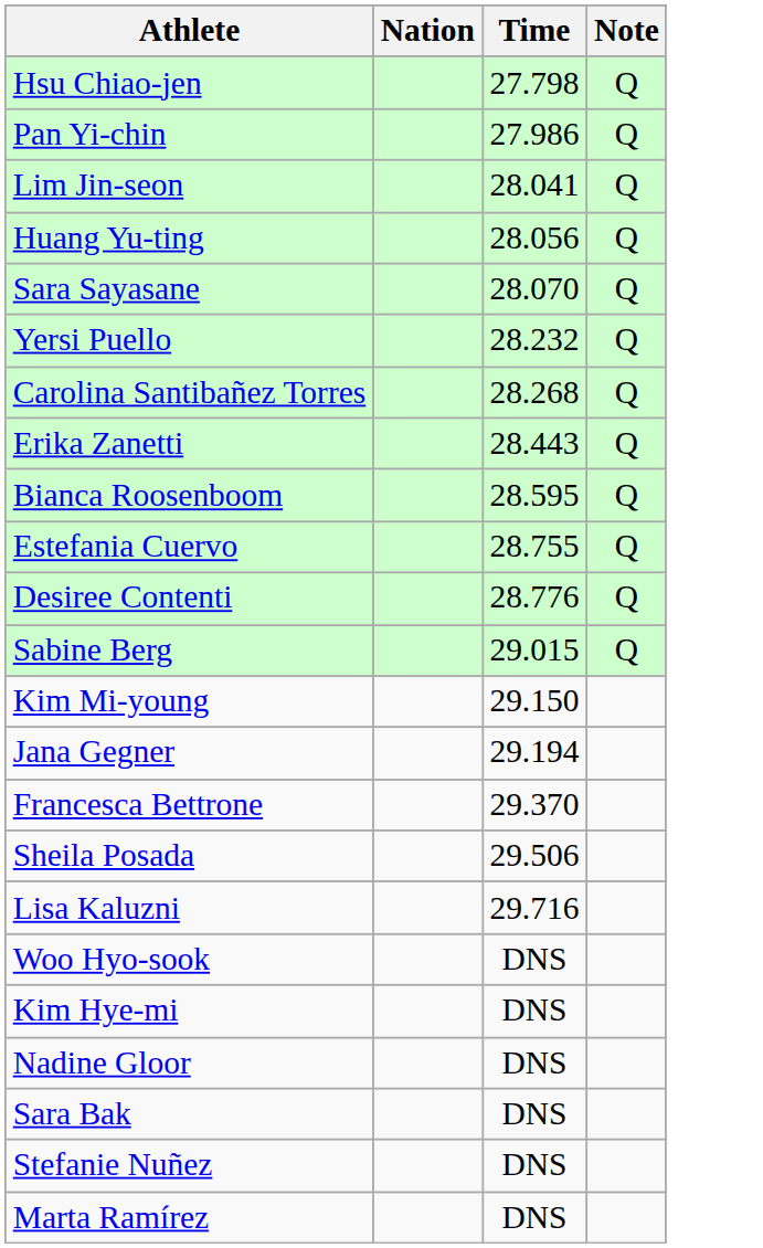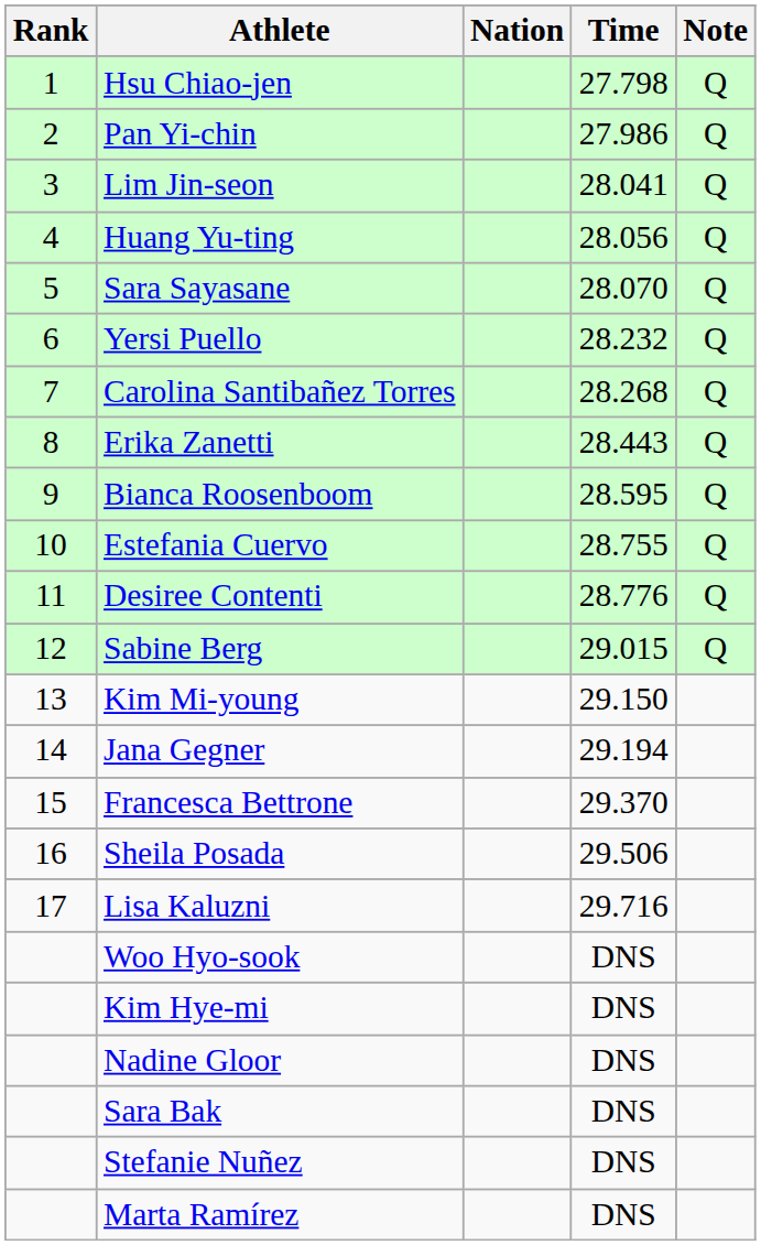 <table class="wikitable sortable" style="text-align:center">
 <tr>
+<th>Rank</th>
 <th>Athlete</th>
 <th>Nation</th>
 <th>Time</th>
 <th>Note</th>
 </tr>
 <tr bgcolor=ccffcc>
+<td>1</td>
 <td align=left><a href='#'>Hsu Chiao-jen</a></td>
 <td align=left></td>
 <td>27.798</td>
 <td>Q</td>
 </tr>
 <tr bgcolor=ccffcc>
+<td>2</td>
 <td align=left><a href='#'>Pan Yi-chin</a></td>
 <td align=left></td>
 <td>27.986</td>
 <td>Q</td>
 </tr>
 <tr bgcolor=ccffcc>
+<td>3</td>
 <td align=left><a href='#'>Lim Jin-seon</a></td>
 <td align=left></td>
 <td>28.041</td>
 <td>Q</td>
 </tr>
 <tr bgcolor=ccffcc>
+<td>4</td>
 <td align=left><a href='#'>Huang Yu-ting</a></td>
 <td align=left></td>
 <td>28.056</td>
 <td>Q</td>
 </tr>
 <tr bgcolor=ccffcc>
+<td>5</td>
 <td align=left><a href='#'>Sara Sayasane</a></td>
 <td align=left></td>
 <td>28.070</td>
 <td>Q</td>
 </tr>
 <tr bgcolor=ccffcc>
+<td>6</td>
 <td align=left><a href='#'>Yersi Puello</a></td>
 <td align=left></td>
 <td>28.232</td>
 <td>Q</td>
 </tr>
 <tr bgcolor=ccffcc>
+<td>7</td>
 <td align=left><a href='#'>Carolina Santibañez Torres</a></td>
 <td align=left></td>
 <td>28.268</td>
 <td>Q</td>
 </tr>
 <tr bgcolor=ccffcc>
+<td>8</td>
 <td align=left><a href='#'>Erika Zanetti</a></td>
 <td align=left></td>
 <td>28.443</td>
 <td>Q</td>
 </tr>
 <tr bgcolor=ccffcc>
+<td>9</td>
 <td align=left><a href='#'>Bianca Roosenboom</a></td>
 <td align=left></td>
 <td>28.595</td>
 <td>Q</td>
 </tr>
 <tr bgcolor=ccffcc>
+<td>10</td>
 <td align=left><a href='#'>Estefania Cuervo</a></td>
 <td align=left></td>
 <td>28.755</td>
 <td>Q</td>
 </tr>
 <tr bgcolor=ccffcc>
+<td>11</td>
 <td align=left><a href='#'>Desiree Contenti</a></td>
 <td align=left></td>
 <td>28.776</td>
 <td>Q</td>
 </tr>
 <tr bgcolor=ccffcc>
+<td>12</td>
 <td align=left><a href='#'>Sabine Berg</a></td>
 <td align=left></td>
 <td>29.015</td>
 <td>Q</td>
 </tr>
 <tr>
+<td>13</td>
 <td align=left><a href='#'>Kim Mi-young</a></td>
 <td align=left></td>
 <td>29.150</td>
 <td></td>
 </tr>
 <tr>
+<td>14</td>
 <td align=left><a href='#'>Jana Gegner</a></td>
 <td align=left></td>
 <td>29.194</td>
 <td></td>
 </tr>
 <tr>
+<td>15</td>
 <td align=left><a href='#'>Francesca Bettrone</a></td>
 <td align=left></td>
 <td>29.370</td>
 <td></td>
 </tr>
 <tr>
+<td>16</td>
 <td align=left><a href='#'>Sheila Posada</a></td>
 <td align=left></td>
 <td>29.506</td>
 <td></td>
 </tr>
 <tr>
+<td>17</td>
 <td align=left><a href='#'>Lisa Kaluzni</a></td>
 <td align=left></td>
 <td>29.716</td>
 <td></td>
 </tr>
 <tr>
+<td></td>
 <td align=left><a href='#'>Woo Hyo-sook</a></td>
 <td align=left></td>
 <td>DNS</td>
 <td></td>
 </tr>
 <tr>
+<td></td>
 <td align=left><a href='#'>Kim Hye-mi</a></td>
 <td align=left></td>
 <td>DNS</td>
 <td></td>
 </tr>
 <tr>
+<td></td>
 <td align=left><a href='#'>Nadine Gloor</a></td>
 <td align=left></td>
 <td>DNS</td>
 <td></td>
 </tr>
 <tr>
+<td></td>
 <td align=left><a href='#'>Sara Bak</a></td>
 <td align=left></td>
 <td>DNS</td>
 <td></td>
 </tr>
 <tr>
+<td></td>
 <td align=left><a href='#'>Stefanie Nuñez</a></td>
 <td align=left></td>
 <td>DNS</td>
 <td></td>
 </tr>
 <tr>
+<td></td>
 <td align=left><a href='#'>Marta Ramírez</a></td>
 <td align=left></td>
 <td>DNS</td>
 <td></td>
 </tr>
 </table>
